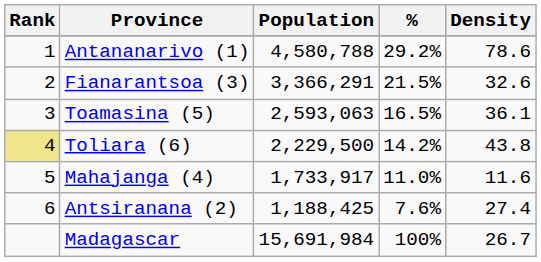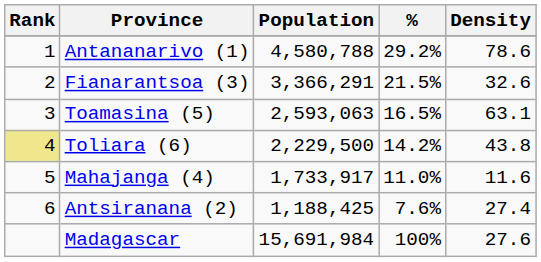 <table class="wikitable">
 <tr>
 <th>Rank</th>
 <th>Province</th>
 <th>Population</th>
 <th>%</th>
 <th>Density</th>
 </tr>
 <tr>
 </tr>
 <tr>
 <td align=right>1</td>
 <td><a href='#'>Antananarivo</a> (1)</td>
 <td align=right>4,580,788</td>
 <td align=right>29.2%</td>
 <td align=right>78.6</td>
 </tr>
 <tr>
 <td align=right>2</td>
 <td><a href='#'>Fianarantsoa</a> (3)</td>
 <td align=right>3,366,291</td>
 <td align=right>21.5%</td>
 <td align=right>32.6</td>
 </tr>
 <tr>
 <td align=right>3</td>
 <td><a href='#'>Toamasina</a> (5)</td>
 <td align=right>2,593,063</td>
 <td align=right>16.5%</td>
-<td align=right>36.1</td>
+<td align=right>63.1</td>
 </tr>
 <tr>
 <td align=right style="background: khaki;">4</td>
 <td><a href='#'>Toliara</a> (6)</td>
 <td align=right>2,229,500</td>
 <td align=right>14.2%</td>
 <td align=right>43.8</td>
 </tr>
 <tr>
 <td align=right>5</td>
 <td><a href='#'>Mahajanga</a> (4)</td>
 <td align=right>1,733,917</td>
 <td align=right>11.0%</td>
 <td align=right>11.6</td>
 </tr>
 <tr>
 <td align=right>6</td>
 <td><a href='#'>Antsiranana</a> (2)</td>
 <td align=right>1,188,425</td>
 <td align=right>7.6%</td>
 <td align=right>27.4</td>
 </tr>
 <tr>
 <td></td>
 <td><a href='#'>Madagascar</a></td>
 <td align=right>15,691,984</td>
 <td align=right>100%</td>
-<td align=right>26.7</td>
+<td align=right>27.6</td>
 </tr>
 </table>
